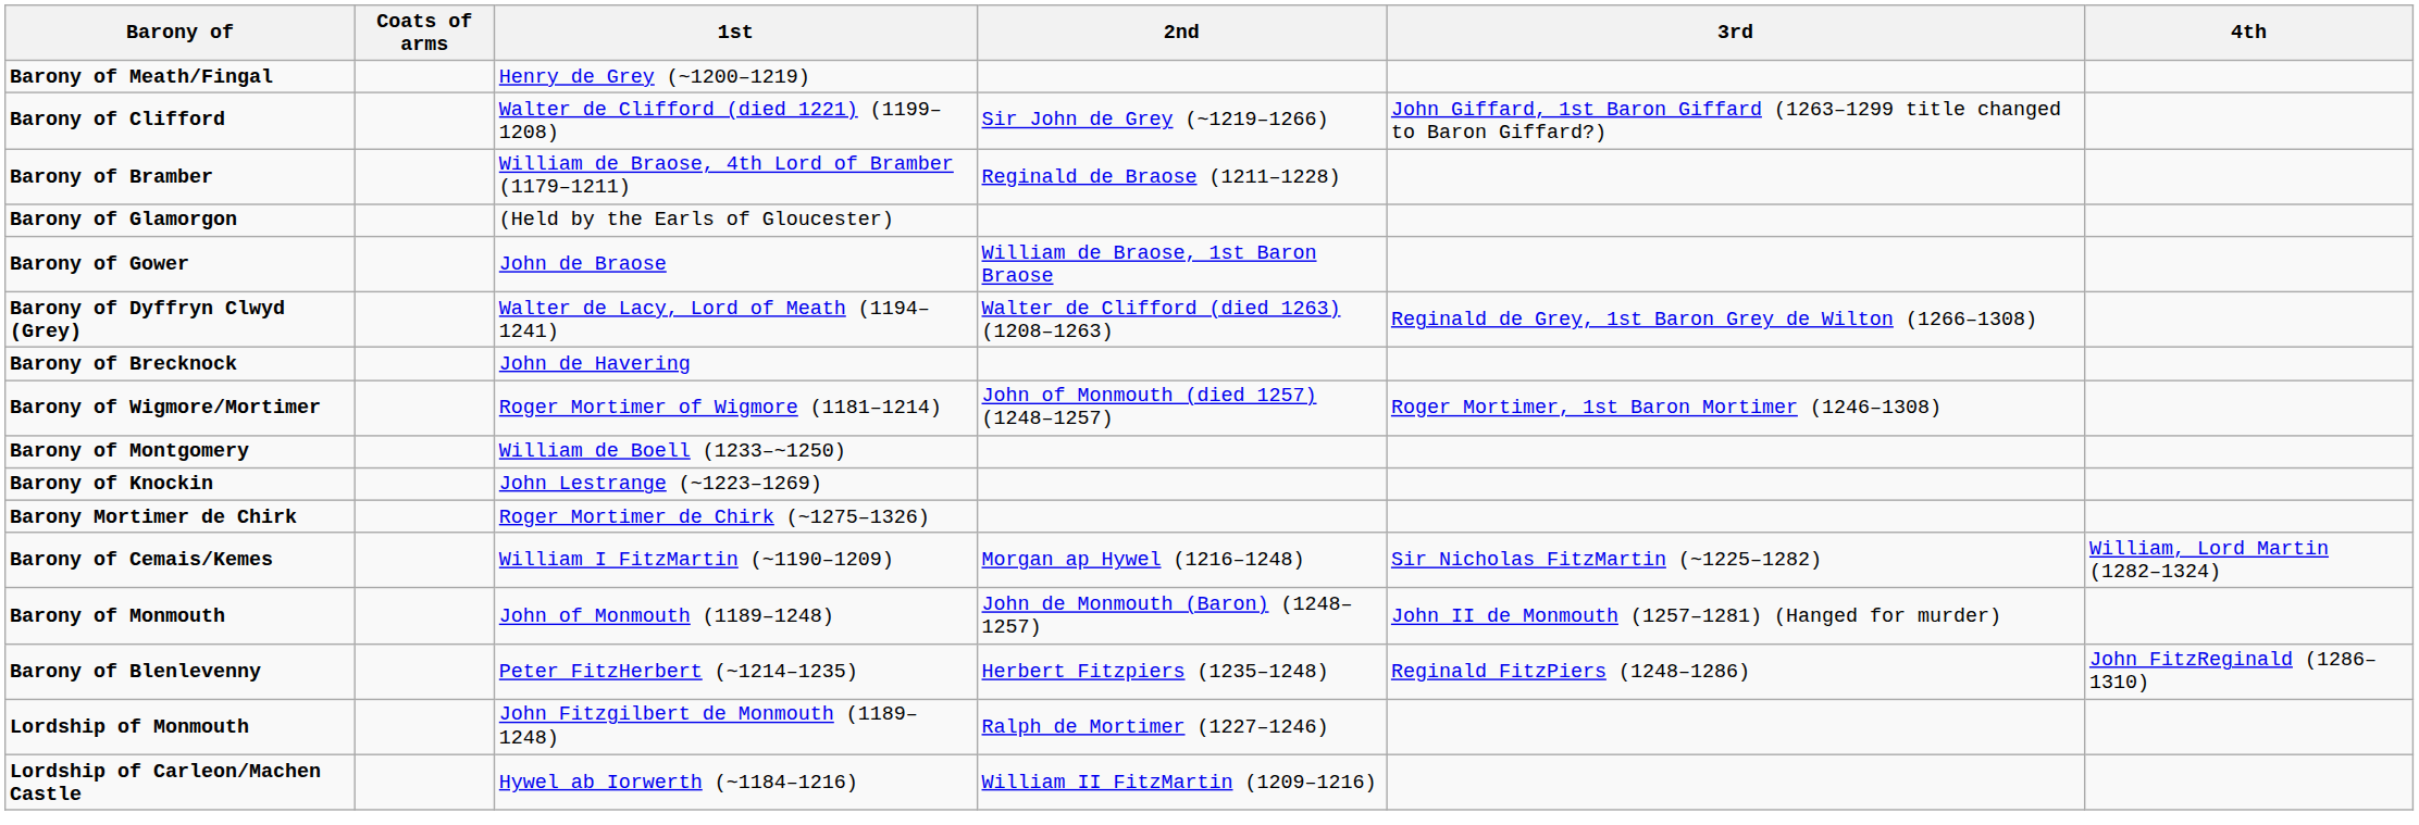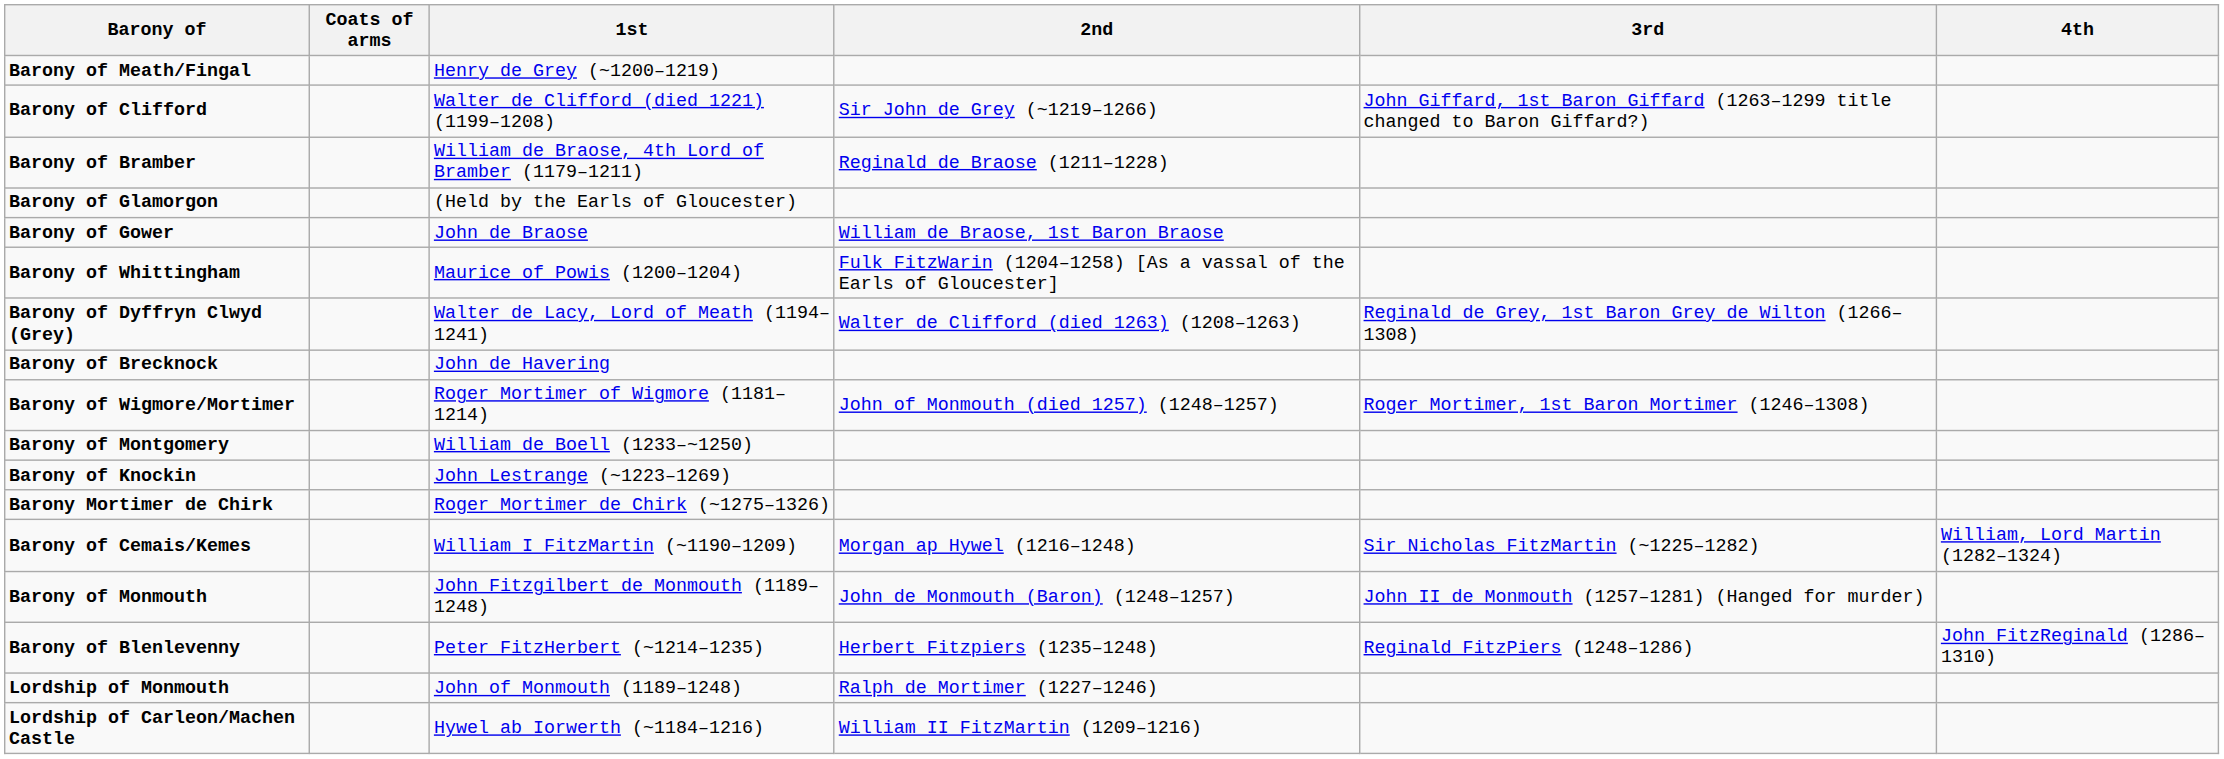 <table class="wikitable">
 <tr>
 <th>Barony of</th>
 <th>Coats of arms</th>
 <th>1st</th>
 <th>2nd</th>
 <th>3rd</th>
 <th>4th</th>
 </tr>
 <tr>
 <td><strong>Barony of Meath/Fingal</strong></td>
 <td></td>
 <td><a href='#'>Henry de Grey</a> (~1200–1219)</td>
 <td></td>
 <td></td>
 <td></td>
 </tr>
 <tr>
 <td><strong>Barony of Clifford</strong></td>
 <td></td>
 <td><a href='#'>Walter de Clifford (died 1221)</a> (1199–1208)</td>
 <td><a href='#'>Sir John de Grey</a> (~1219–1266)</td>
 <td><a href='#'>John Giffard, 1st Baron Giffard</a> (1263–1299 title changed to Baron Giffard?)</td>
 <td></td>
 </tr>
 <tr>
 <td><strong>Barony of Bramber</strong></td>
 <td></td>
 <td><a href='#'>William de Braose, 4th Lord of Bramber</a> (1179–1211)</td>
 <td><a href='#'>Reginald de Braose</a> (1211–1228)</td>
 <td></td>
 <td></td>
 </tr>
 <tr>
 <td><strong>Barony of Glamorgon</strong></td>
 <td></td>
 <td>(Held by the Earls of Gloucester)</td>
 <td></td>
 <td></td>
 <td></td>
 </tr>
 <tr>
 <td><strong>Barony of Gower</strong></td>
 <td></td>
 <td><a href='#'>John de Braose</a></td>
 <td><a href='#'>William de Braose, 1st Baron Braose</a></td>
+<td></td>
+<td></td>
+</tr>
+<tr>
+<td><strong>Barony of Whittingham</strong></td>
+<td></td>
+<td><a href='#'>Maurice of Powis</a> (1200–1204)</td>
+<td><a href='#'>Fulk FitzWarin</a> (1204–1258) [As a vassal of the Earls of Gloucester]</td>
 <td></td>
 <td></td>
 </tr>
 <tr>
 <td><strong>Barony of Dyffryn Clwyd (Grey)</strong></td>
 <td></td>
 <td><a href='#'>Walter de Lacy, Lord of Meath</a> (1194–1241)</td>
 <td><a href='#'>Walter de Clifford (died 1263)</a> (1208–1263)</td>
 <td><a href='#'>Reginald de Grey, 1st Baron Grey de Wilton</a> (1266–1308)</td>
 <td></td>
 </tr>
 <tr>
 <td><strong>Barony of Brecknock</strong></td>
 <td></td>
 <td><a href='#'>John de Havering</a></td>
 <td></td>
 <td></td>
 <td></td>
 </tr>
 <tr>
 <td><strong>Barony of Wigmore/Mortimer</strong></td>
 <td></td>
 <td><a href='#'>Roger Mortimer of Wigmore</a> (1181–1214)</td>
 <td><a href='#'>John of Monmouth (died 1257)</a> (1248–1257)</td>
 <td><a href='#'>Roger Mortimer, 1st Baron Mortimer</a> (1246–1308)</td>
 <td></td>
 </tr>
 <tr>
 <td><strong>Barony of Montgomery</strong></td>
 <td></td>
 <td><a href='#'>William de Boell</a> (1233–~1250)</td>
 <td></td>
 <td></td>
 <td></td>
 </tr>
 <tr>
 <td><strong>Barony of Knockin</strong></td>
 <td></td>
 <td><a href='#'>John Lestrange</a> (~1223–1269)</td>
 <td></td>
 <td></td>
 <td></td>
 </tr>
 <tr>
 <td><strong>Barony Mortimer de Chirk</strong></td>
 <td></td>
 <td><a href='#'>Roger Mortimer de Chirk</a> (~1275–1326)</td>
 <td></td>
 <td></td>
 <td></td>
 </tr>
 <tr>
 <td><strong>Barony of Cemais/Kemes</strong></td>
 <td></td>
 <td><a href='#'>William I FitzMartin</a> (~1190–1209)</td>
 <td><a href='#'>Morgan ap Hywel</a> (1216–1248)</td>
 <td><a href='#'>Sir Nicholas FitzMartin</a> (~1225–1282)</td>
 <td><a href='#'>William, Lord Martin</a> (1282–1324)</td>
 </tr>
 <tr>
 <td><strong>Barony of Monmouth</strong></td>
 <td></td>
-<td><a href='#'>John of Monmouth</a> (1189–1248)</td>
+<td><a href='#'>John Fitzgilbert de Monmouth</a> (1189–1248)</td>
 <td><a href='#'>John de Monmouth (Baron)</a> (1248–1257)</td>
 <td><a href='#'>John II de Monmouth</a> (1257–1281) (Hanged for murder)</td>
 <td></td>
 </tr>
 <tr>
 <td><strong>Barony of Blenlevenny</strong></td>
 <td></td>
 <td><a href='#'>Peter FitzHerbert</a> (~1214–1235)</td>
 <td><a href='#'>Herbert Fitzpiers</a> (1235–1248)</td>
 <td><a href='#'>Reginald FitzPiers</a> (1248–1286)</td>
 <td><a href='#'>John FitzReginald</a> (1286–1310)</td>
 </tr>
 <tr>
 <td><strong>Lordship of Monmouth</strong></td>
 <td></td>
-<td><a href='#'>John Fitzgilbert de Monmouth</a> (1189–1248)</td>
+<td><a href='#'>John of Monmouth</a> (1189–1248)</td>
 <td><a href='#'>Ralph de Mortimer</a> (1227–1246)</td>
 <td></td>
 <td></td>
 </tr>
 <tr>
 <td><strong>Lordship of Carleon/Machen Castle</strong></td>
 <td></td>
 <td><a href='#'>Hywel ab Iorwerth</a> (~1184–1216)</td>
 <td><a href='#'>William II FitzMartin</a> (1209–1216)</td>
 <td></td>
 <td></td>
 </tr>
 </table>
